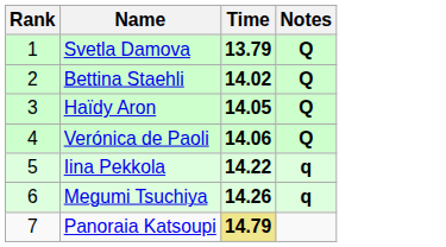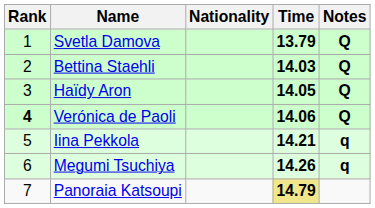 <table class="wikitable sortable" style="text-align:center">
 <tr>
 <th>Rank</th>
 <th>Name</th>
+<th>Nationality</th>
 <th>Time</th>
 <th>Notes</th>
 </tr>
 <tr bgcolor=ccffcc>
 <td>1</td>
 <td align=left><a href='#'>Svetla Damova</a></td>
+<td align=left></td>
 <td><strong>13.79</strong></td>
 <td><strong>Q</strong></td>
 </tr>
 <tr bgcolor=ccffcc>
 <td>2</td>
 <td align=left><a href='#'>Bettina Staehli</a></td>
-<td><strong>14.02</strong></td>
+<td align=left></td>
+<td><strong>14.03</strong></td>
 <td><strong>Q</strong></td>
 </tr>
 <tr bgcolor=ccffcc>
 <td>3</td>
 <td align=left><a href='#'>Haïdy Aron</a></td>
+<td align=left></td>
 <td><strong>14.05</strong></td>
 <td><strong>Q</strong></td>
 </tr>
 <tr bgcolor=ccffcc>
-<td>4</td>
+<td><strong>4</strong></td>
 <td align=left><a href='#'>Verónica de Paoli</a></td>
+<td align=left></td>
 <td><strong>14.06</strong></td>
 <td><strong>Q</strong></td>
 </tr>
 <tr bgcolor=ddffdd>
 <td>5</td>
 <td align=left><a href='#'>Iina Pekkola</a></td>
-<td><strong>14.22</strong></td>
+<td align=left></td>
+<td><strong>14.21</strong></td>
 <td><strong>q</strong></td>
 </tr>
 <tr bgcolor=ddffdd>
 <td>6</td>
 <td align=left><a href='#'>Megumi Tsuchiya</a></td>
+<td align=left></td>
 <td><strong>14.26</strong></td>
 <td><strong>q</strong></td>
 </tr>
 <tr>
 <td>7</td>
 <td align=left><a href='#'>Panoraia Katsoupi</a></td>
+<td align=left></td>
 <td style="background: khaki;"><strong>14.79</strong></td>
 <td></td>
 </tr>
 </table>
